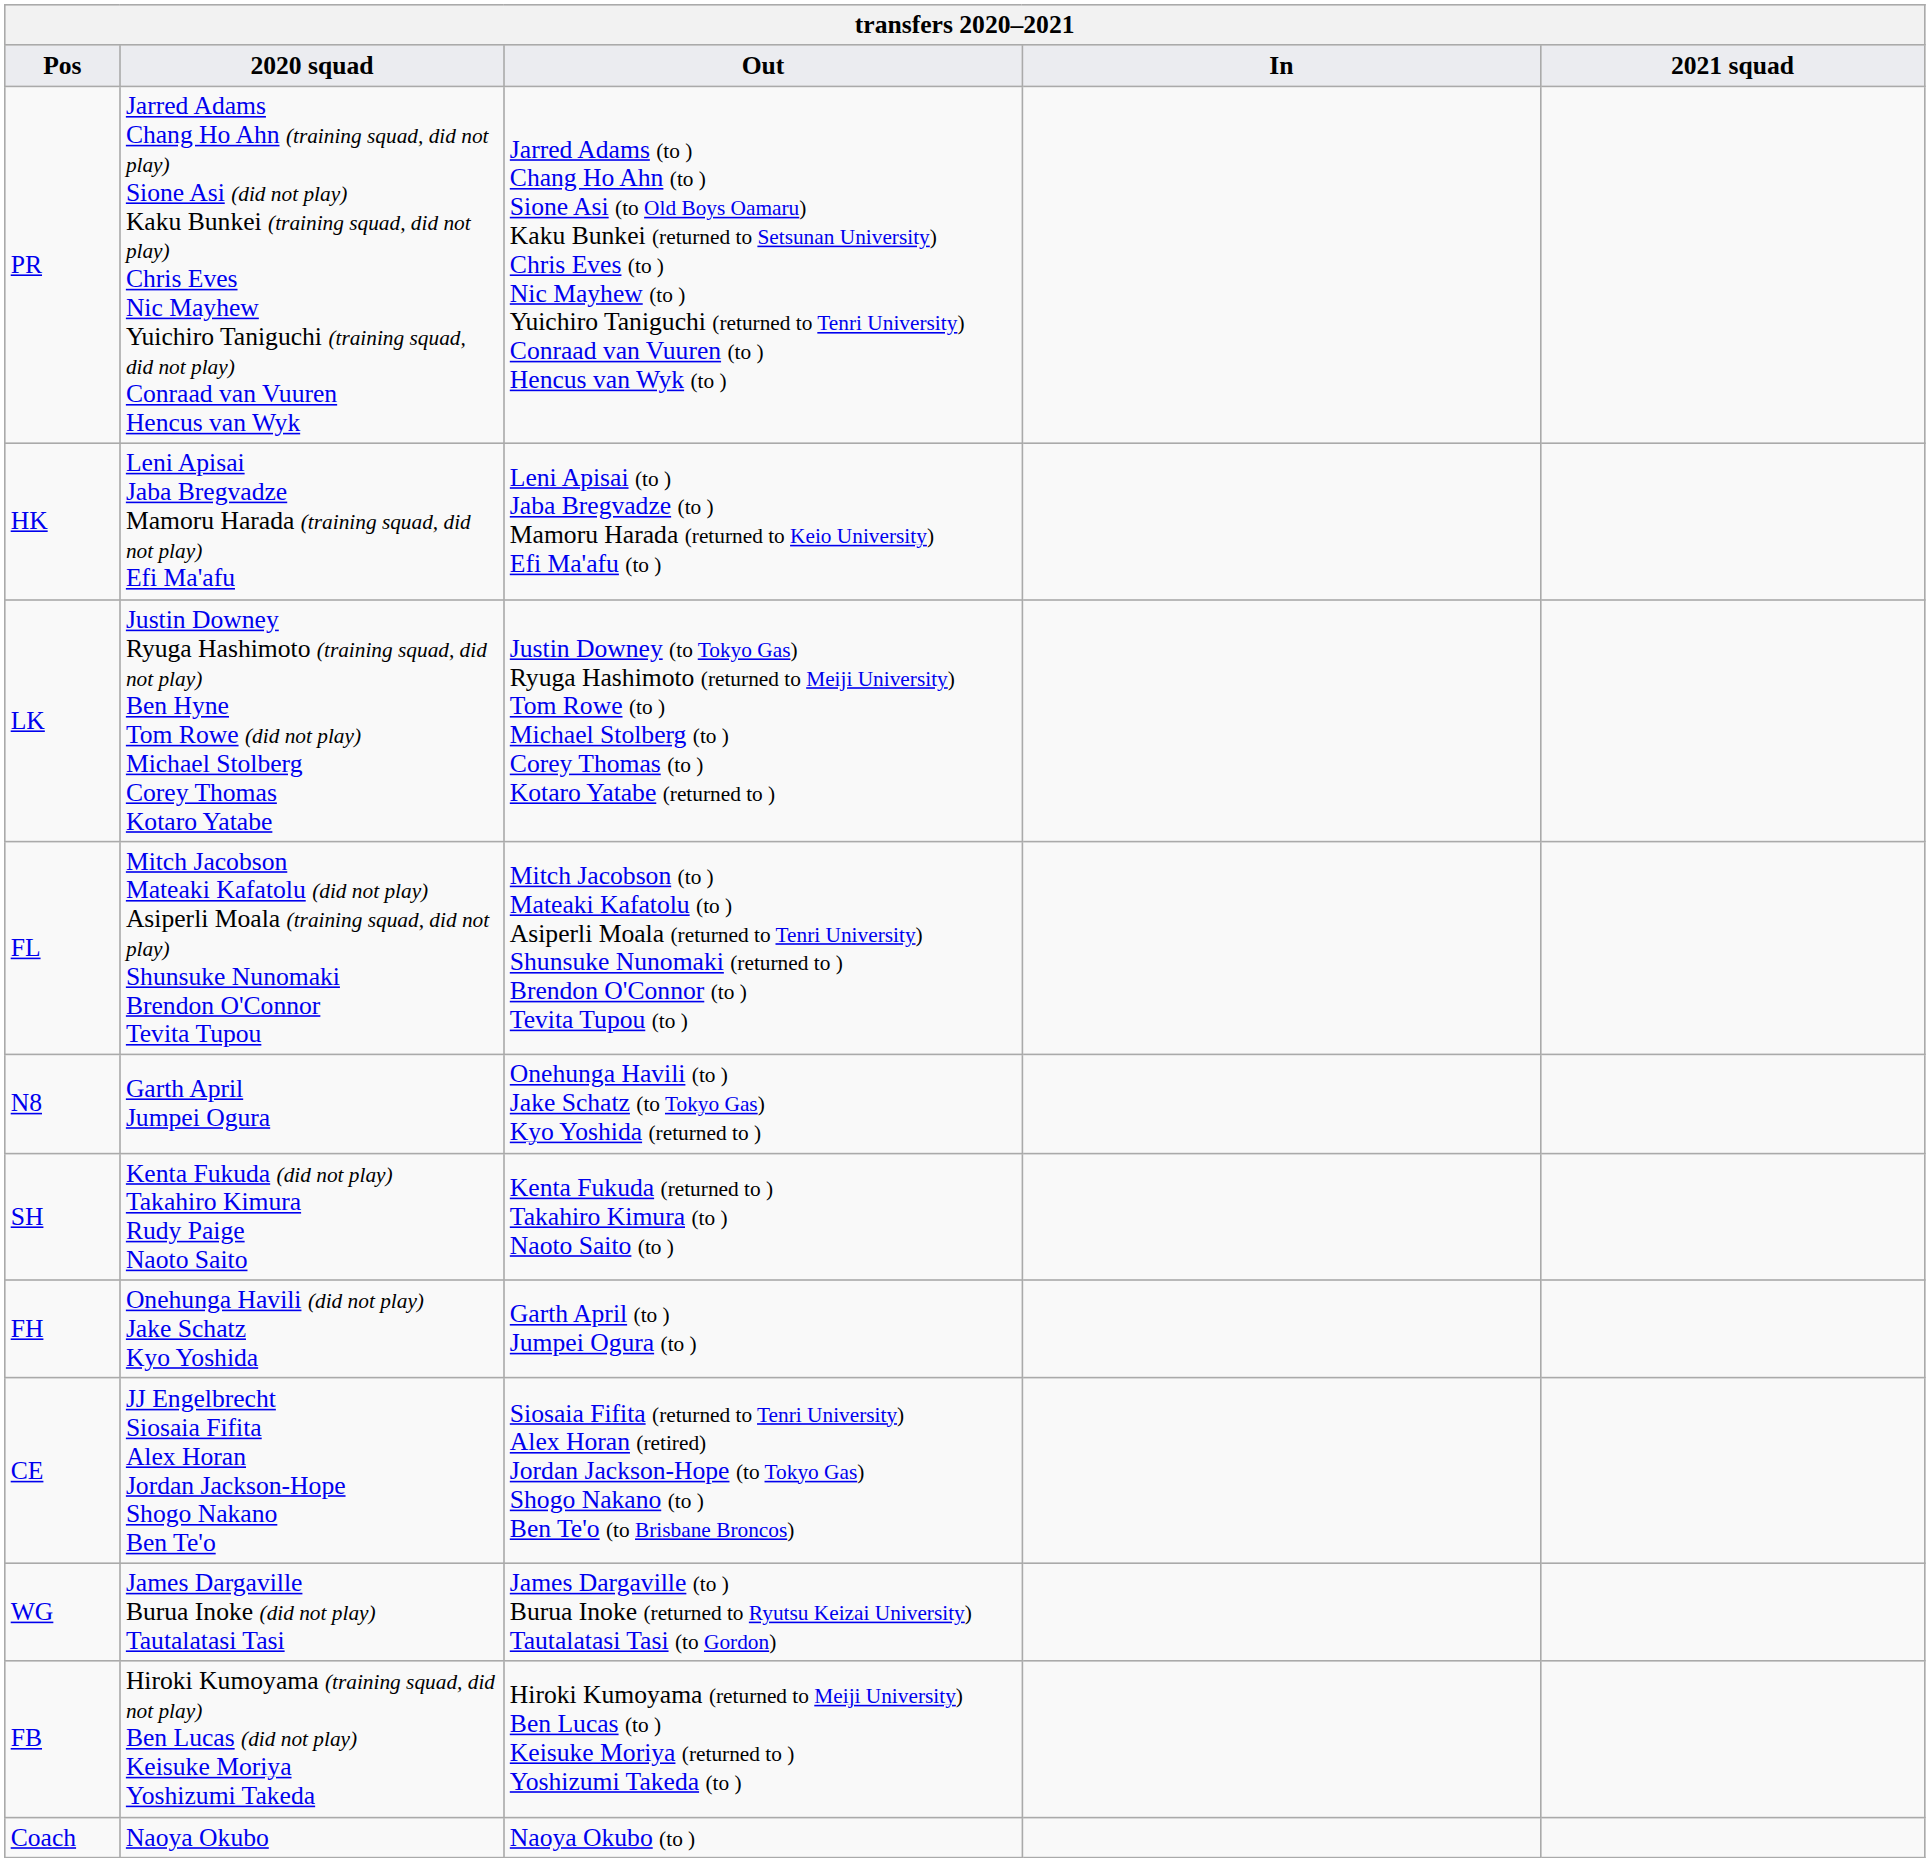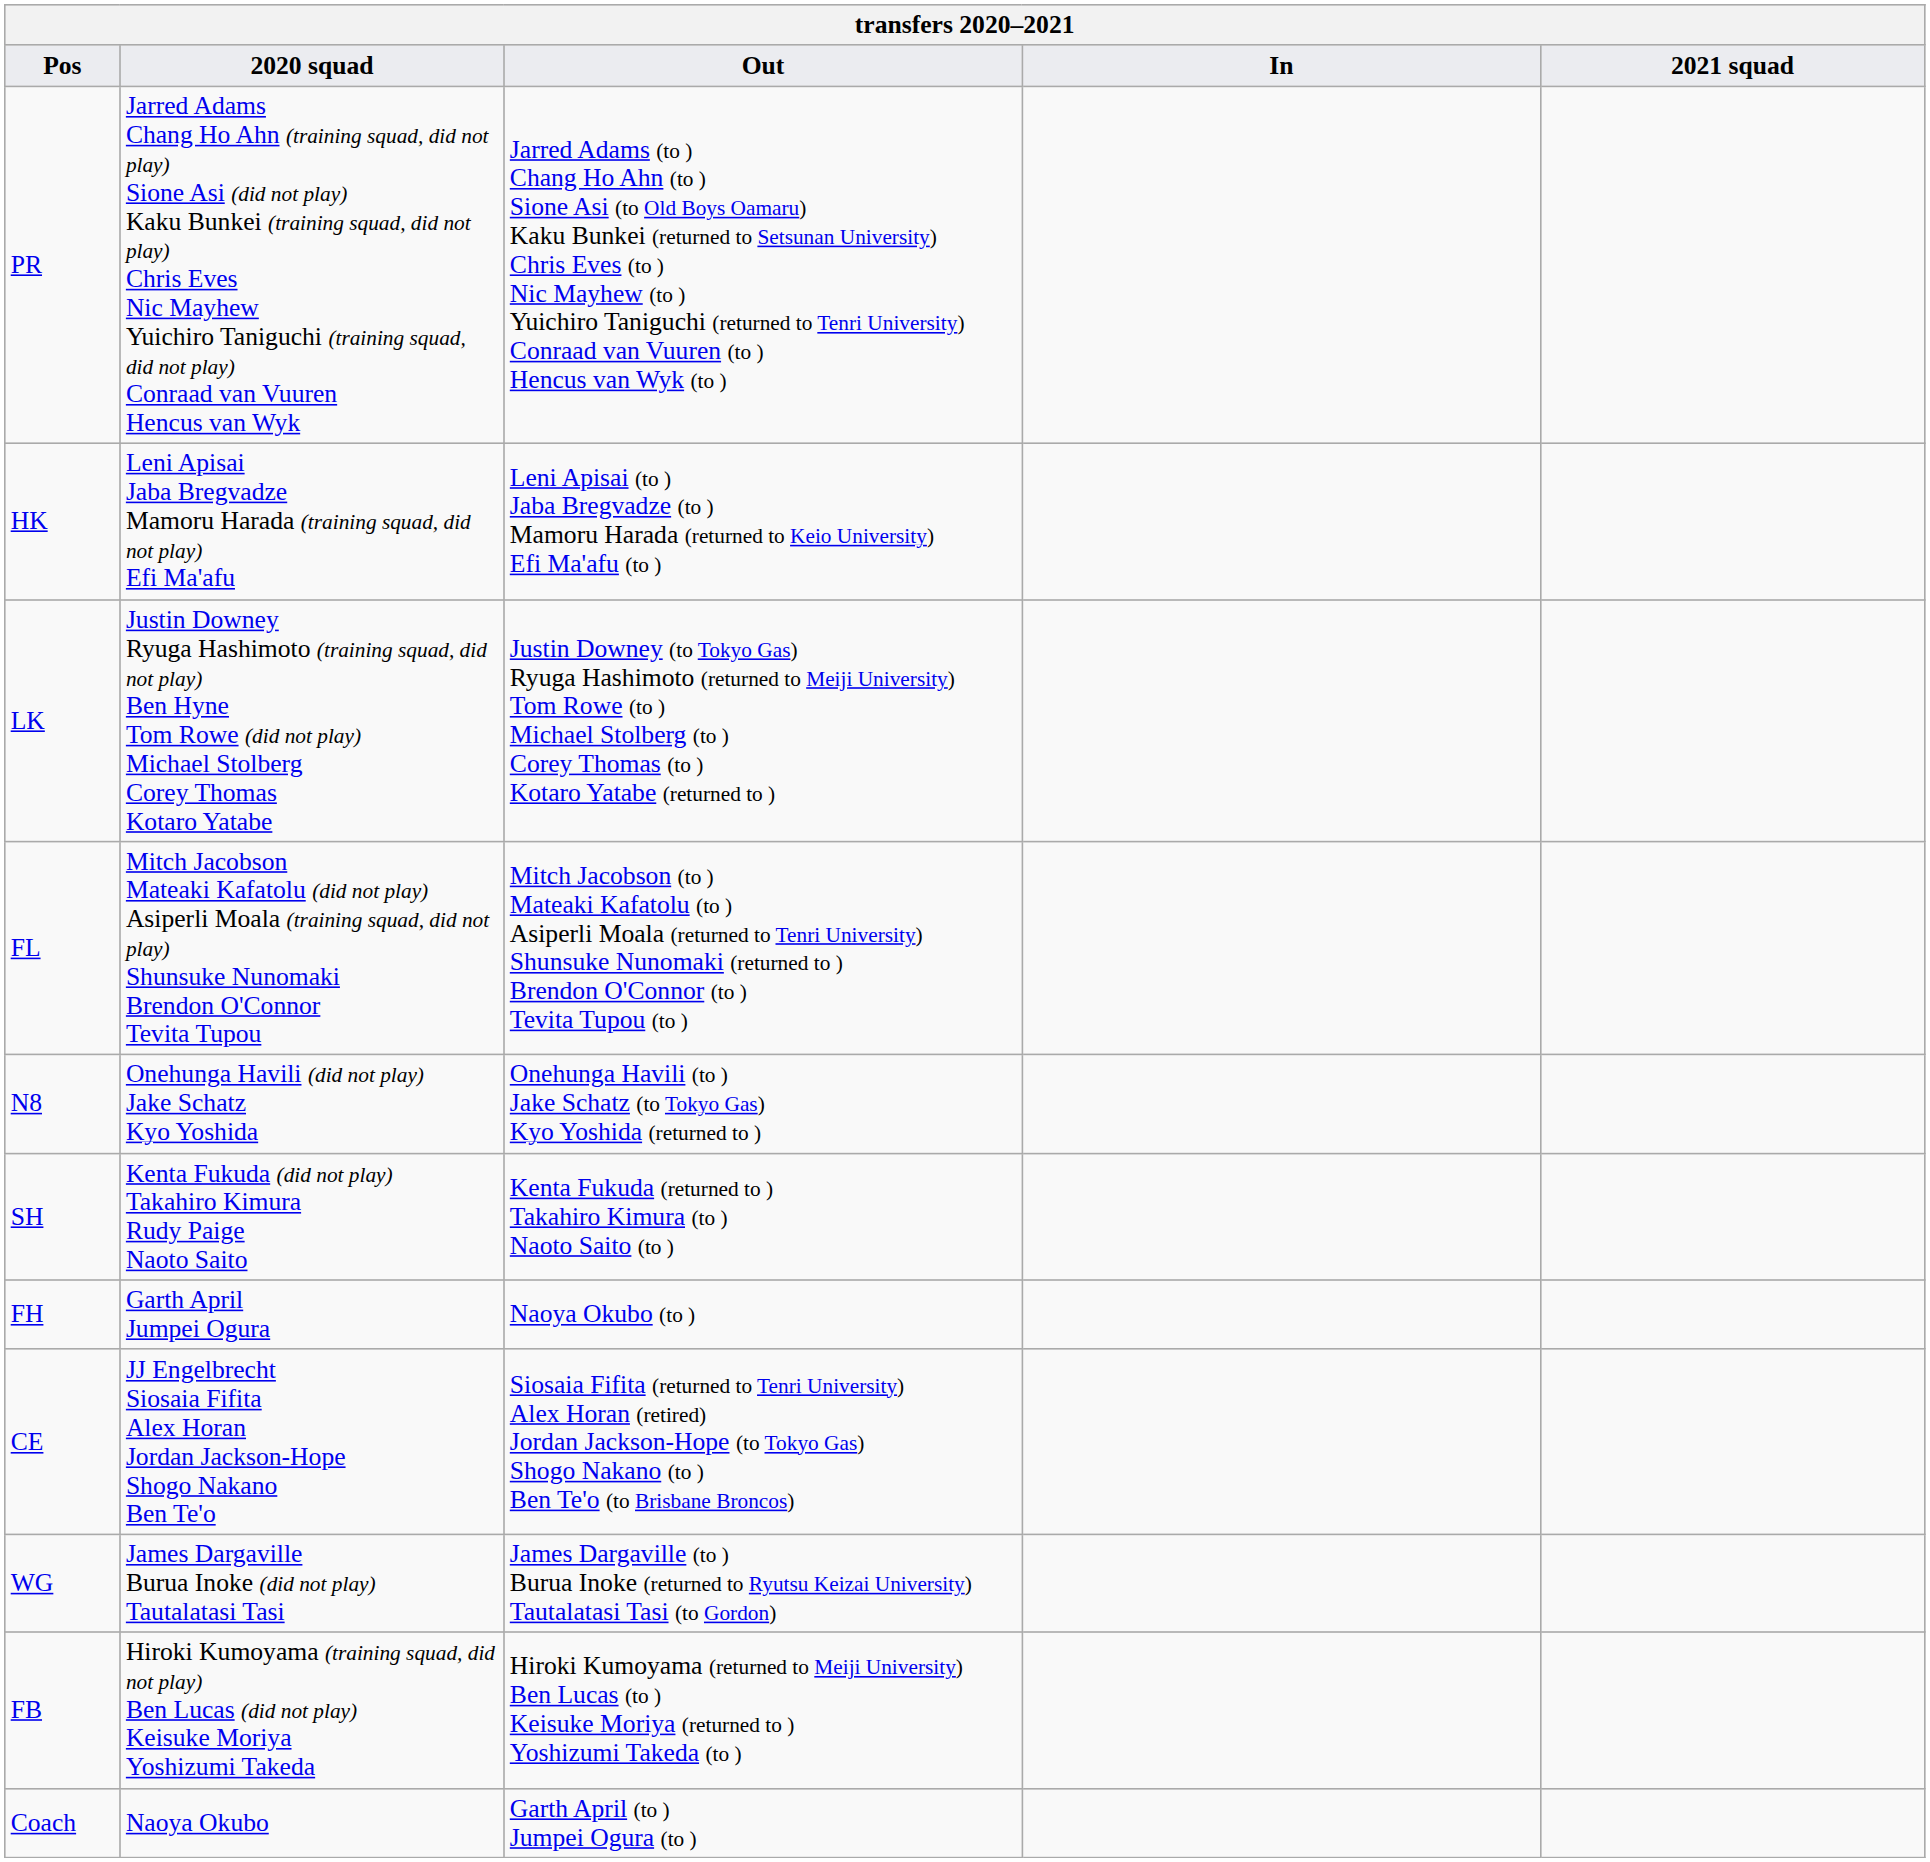 <table class="wikitable" style="text-align: left; width:95%">
 <tr>
 <th colspan="100%"> transfers 2020–2021</th>
 </tr>
 <tr>
 <th style="background:#ebecf0; width:6%;">Pos</th>
 <th style="background:#ebecf0; width:20%;">2020 squad</th>
 <th style="background:#ebecf0; width:27%;">Out</th>
 <th style="background:#ebecf0; width:27%;">In</th>
 <th style="background:#ebecf0; width:20%;">2021 squad</th>
 </tr>
 <tr>
 <td><a href='#'>PR</a></td>
 <td> <a href='#'>Jarred Adams</a> <br> <a href='#'>Chang Ho Ahn</a> <small><em>(training squad, did not play)</em></small> <br> <a href='#'>Sione Asi</a> <small><em>(did not play)</em></small> <br> Kaku Bunkei <small><em>(training squad, did not play)</em></small> <br> <a href='#'>Chris Eves</a> <br> <a href='#'>Nic Mayhew</a> <br> Yuichiro Taniguchi <small><em>(training squad, did not play)</em></small> <br> <a href='#'>Conraad van Vuuren</a> <br> <a href='#'>Hencus van Wyk</a></td>
 <td>  <a href='#'>Jarred Adams</a> <small>(to )</small> <br>  <a href='#'>Chang Ho Ahn</a> <small>(to )</small> <br>  <a href='#'>Sione Asi</a> <small>(to  <a href='#'>Old Boys Oamaru</a>)</small> <br>  Kaku Bunkei <small>(returned to <a href='#'>Setsunan University</a>)</small> <br>  <a href='#'>Chris Eves</a> <small>(to )</small> <br>  <a href='#'>Nic Mayhew</a> <small>(to )</small> <br>  Yuichiro Taniguchi <small>(returned to <a href='#'>Tenri University</a>)</small> <br>  <a href='#'>Conraad van Vuuren</a> <small>(to )</small> <br>  <a href='#'>Hencus van Wyk</a> <small>(to )</small></td>
 <td> </td>
 <td> </td>
 </tr>
 <tr>
 <td><a href='#'>HK</a></td>
 <td> <a href='#'>Leni Apisai</a> <br> <a href='#'>Jaba Bregvadze</a> <br> Mamoru Harada <small><em>(training squad, did not play)</em></small> <br> <a href='#'>Efi Ma'afu</a></td>
 <td>  <a href='#'>Leni Apisai</a> <small>(to )</small> <br>  <a href='#'>Jaba Bregvadze</a> <small>(to )</small> <br>  Mamoru Harada <small>(returned to <a href='#'>Keio University</a>)</small> <br>  <a href='#'>Efi Ma'afu</a> <small>(to )</small></td>
 <td> </td>
 <td> </td>
 </tr>
 <tr>
 <td><a href='#'>LK</a></td>
 <td> <a href='#'>Justin Downey</a> <br> Ryuga Hashimoto <small><em>(training squad, did not play)</em></small> <br> <a href='#'>Ben Hyne</a> <br> <a href='#'>Tom Rowe</a> <small><em>(did not play)</em></small> <br> <a href='#'>Michael Stolberg</a> <br> <a href='#'>Corey Thomas</a> <br> <a href='#'>Kotaro Yatabe</a></td>
 <td>  <a href='#'>Justin Downey</a> <small>(to <a href='#'>Tokyo Gas</a>)</small> <br>  Ryuga Hashimoto <small>(returned to <a href='#'>Meiji University</a>)</small> <br>  <a href='#'>Tom Rowe</a> <small>(to )</small> <br>  <a href='#'>Michael Stolberg</a> <small>(to )</small> <br>  <a href='#'>Corey Thomas</a> <small>(to )</small> <br>  <a href='#'>Kotaro Yatabe</a> <small>(returned to )</small></td>
 <td> </td>
 <td> </td>
 </tr>
 <tr>
 <td><a href='#'>FL</a></td>
 <td> <a href='#'>Mitch Jacobson</a> <br> <a href='#'>Mateaki Kafatolu</a> <small><em>(did not play)</em></small> <br> Asiperli Moala <small><em>(training squad, did not play)</em></small> <br> <a href='#'>Shunsuke Nunomaki</a> <br> <a href='#'>Brendon O'Connor</a> <br> <a href='#'>Tevita Tupou</a></td>
 <td>  <a href='#'>Mitch Jacobson</a> <small>(to )</small> <br>  <a href='#'>Mateaki Kafatolu</a> <small>(to )</small> <br>  Asiperli Moala <small>(returned to <a href='#'>Tenri University</a>)</small> <br>  <a href='#'>Shunsuke Nunomaki</a> <small>(returned to )</small> <br>  <a href='#'>Brendon O'Connor</a> <small>(to )</small> <br>  <a href='#'>Tevita Tupou</a> <small>(to )</small></td>
 <td> </td>
 <td> </td>
 </tr>
 <tr>
 <td><a href='#'>N8</a></td>
-<td> <a href='#'>Garth April</a> <br> <a href='#'>Jumpei Ogura</a></td>
+<td> <a href='#'>Onehunga Havili</a> <small><em>(did not play)</em></small> <br> <a href='#'>Jake Schatz</a> <br> <a href='#'>Kyo Yoshida</a></td>
 <td>  <a href='#'>Onehunga Havili</a> <small>(to )</small> <br>  <a href='#'>Jake Schatz</a> <small>(to <a href='#'>Tokyo Gas</a>)</small> <br>  <a href='#'>Kyo Yoshida</a> <small>(returned to )</small></td>
 <td> </td>
 <td> </td>
 </tr>
 <tr>
 <td><a href='#'>SH</a></td>
 <td> <a href='#'>Kenta Fukuda</a> <small><em>(did not play)</em></small> <br> <a href='#'>Takahiro Kimura</a> <br> <a href='#'>Rudy Paige</a> <br> <a href='#'>Naoto Saito</a></td>
 <td>  <a href='#'>Kenta Fukuda</a> <small>(returned to )</small> <br>  <a href='#'>Takahiro Kimura</a> <small>(to )</small> <br>  <a href='#'>Naoto Saito</a> <small>(to )</small></td>
 <td> </td>
 <td> </td>
 </tr>
 <tr>
 <td><a href='#'>FH</a></td>
-<td> <a href='#'>Onehunga Havili</a> <small><em>(did not play)</em></small> <br> <a href='#'>Jake Schatz</a> <br> <a href='#'>Kyo Yoshida</a></td>
-<td>  <a href='#'>Garth April</a> <small>(to )</small> <br>  <a href='#'>Jumpei Ogura</a> <small>(to )</small></td>
+<td> <a href='#'>Garth April</a> <br> <a href='#'>Jumpei Ogura</a></td>
+<td>  <a href='#'>Naoya Okubo</a> <small>(to )</small></td>
 <td> </td>
 <td> </td>
 </tr>
 <tr>
 <td><a href='#'>CE</a></td>
 <td> <a href='#'>JJ Engelbrecht</a> <br> <a href='#'>Siosaia Fifita</a> <br> <a href='#'>Alex Horan</a> <br> <a href='#'>Jordan Jackson-Hope</a> <br> <a href='#'>Shogo Nakano</a> <br> <a href='#'>Ben Te'o</a></td>
 <td>  <a href='#'>Siosaia Fifita</a> <small>(returned to <a href='#'>Tenri University</a>)</small> <br>  <a href='#'>Alex Horan</a> <small>(retired)</small> <br>  <a href='#'>Jordan Jackson-Hope</a> <small>(to <a href='#'>Tokyo Gas</a>)</small> <br>  <a href='#'>Shogo Nakano</a> <small>(to )</small> <br>  <a href='#'>Ben Te'o</a> <small>(to  <a href='#'>Brisbane Broncos</a>)</small></td>
 <td> </td>
 <td> </td>
 </tr>
 <tr>
 <td><a href='#'>WG</a></td>
 <td> <a href='#'>James Dargaville</a> <br> Burua Inoke <small><em>(did not play)</em></small> <br> <a href='#'>Tautalatasi Tasi</a></td>
 <td>  <a href='#'>James Dargaville</a> <small>(to )</small> <br>  Burua Inoke <small>(returned to <a href='#'>Ryutsu Keizai University</a>)</small> <br>  <a href='#'>Tautalatasi Tasi</a> <small>(to  <a href='#'>Gordon</a>)</small></td>
 <td> </td>
 <td> </td>
 </tr>
 <tr>
 <td><a href='#'>FB</a></td>
 <td> Hiroki Kumoyama <small><em>(training squad, did not play)</em></small> <br> <a href='#'>Ben Lucas</a> <small><em>(did not play)</em></small> <br> <a href='#'>Keisuke Moriya</a> <br> <a href='#'>Yoshizumi Takeda</a></td>
 <td>  Hiroki Kumoyama <small>(returned to <a href='#'>Meiji University</a>)</small> <br>  <a href='#'>Ben Lucas</a> <small>(to )</small> <br>  <a href='#'>Keisuke Moriya</a> <small>(returned to )</small> <br>  <a href='#'>Yoshizumi Takeda</a> <small>(to )</small></td>
 <td> </td>
 <td> </td>
 </tr>
 <tr>
 <td><a href='#'>Coach</a></td>
 <td> <a href='#'>Naoya Okubo</a></td>
-<td>  <a href='#'>Naoya Okubo</a> <small>(to )</small></td>
+<td>  <a href='#'>Garth April</a> <small>(to )</small> <br>  <a href='#'>Jumpei Ogura</a> <small>(to )</small></td>
 <td> </td>
 <td> </td>
 </tr>
 </table>
